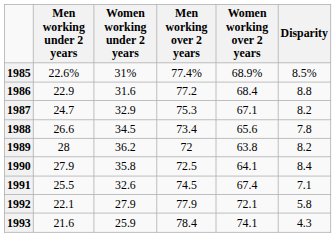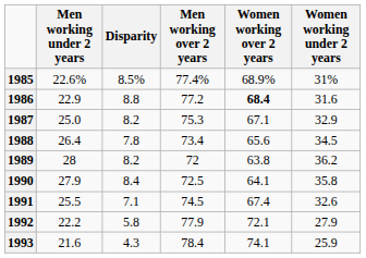 <table class="wikitable" style="text-align:center; width:50%;">
 <tr>
 <td></td>
 <th scope="col">Men working under 2 years</th>
-<th scope="col">Women working under 2 years</th>
+<th scope="col">Disparity</th>
 <th scope="col">Men working over 2 years</th>
 <th scope="col">Women working over 2 years</th>
-<th scope="col">Disparity</th>
+<th scope="col">Women working under 2 years</th>
 </tr>
 <tr>
 <th scope="row">1985</th>
 <td>22.6%</td>
-<td>31%</td>
+<td>8.5%</td>
 <td>77.4%</td>
 <td>68.9%</td>
-<td>8.5%</td>
+<td>31%</td>
 </tr>
 <tr>
 <th scope="row">1986</th>
 <td>22.9</td>
+<td>8.8</td>
+<td>77.2</td>
+<td><strong>68.4</strong></td>
 <td>31.6</td>
-<td>77.2</td>
-<td>68.4</td>
-<td>8.8</td>
 </tr>
 <tr>
 <th scope="row">1987</th>
-<td>24.7</td>
-<td>32.9</td>
+<td>25.0</td>
+<td>8.2</td>
 <td>75.3</td>
 <td>67.1</td>
-<td>8.2</td>
+<td>32.9</td>
 </tr>
 <tr>
 <th scope="row">1988</th>
-<td>26.6</td>
-<td>34.5</td>
+<td>26.4</td>
+<td>7.8</td>
 <td>73.4</td>
 <td>65.6</td>
-<td>7.8</td>
+<td>34.5</td>
 </tr>
 <tr>
 <th scope="row">1989</th>
 <td>28</td>
-<td>36.2</td>
+<td>8.2</td>
 <td>72</td>
 <td>63.8</td>
-<td>8.2</td>
+<td>36.2</td>
 </tr>
 <tr>
 <th scope="row">1990</th>
 <td>27.9</td>
-<td>35.8</td>
+<td>8.4</td>
 <td>72.5</td>
 <td>64.1</td>
-<td>8.4</td>
+<td>35.8</td>
 </tr>
 <tr>
 <th scope="row">1991</th>
 <td>25.5</td>
-<td>32.6</td>
+<td>7.1</td>
 <td>74.5</td>
 <td>67.4</td>
-<td>7.1</td>
+<td>32.6</td>
 </tr>
 <tr>
 <th scope="row">1992</th>
-<td>22.1</td>
-<td>27.9</td>
+<td>22.2</td>
+<td>5.8</td>
 <td>77.9</td>
 <td>72.1</td>
-<td>5.8</td>
+<td>27.9</td>
 </tr>
 <tr>
 <th scope="row">1993</th>
 <td>21.6</td>
-<td>25.9</td>
+<td>4.3</td>
 <td>78.4</td>
 <td>74.1</td>
-<td>4.3</td>
+<td>25.9</td>
 </tr>
 </table>
